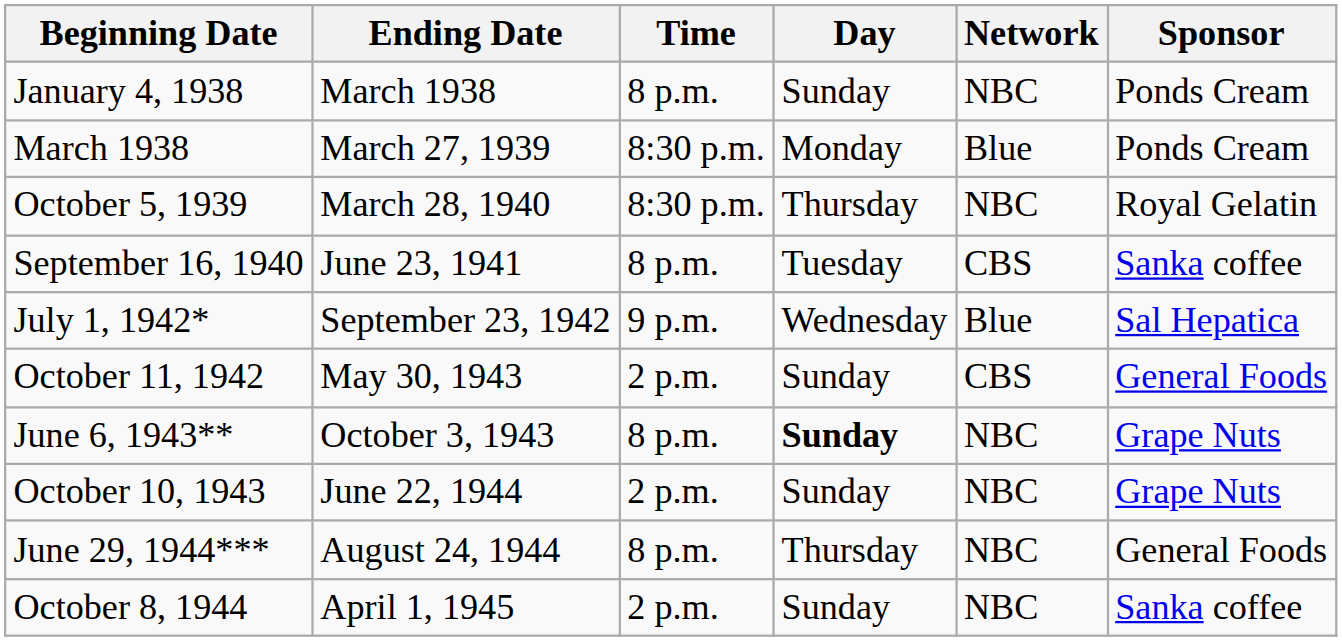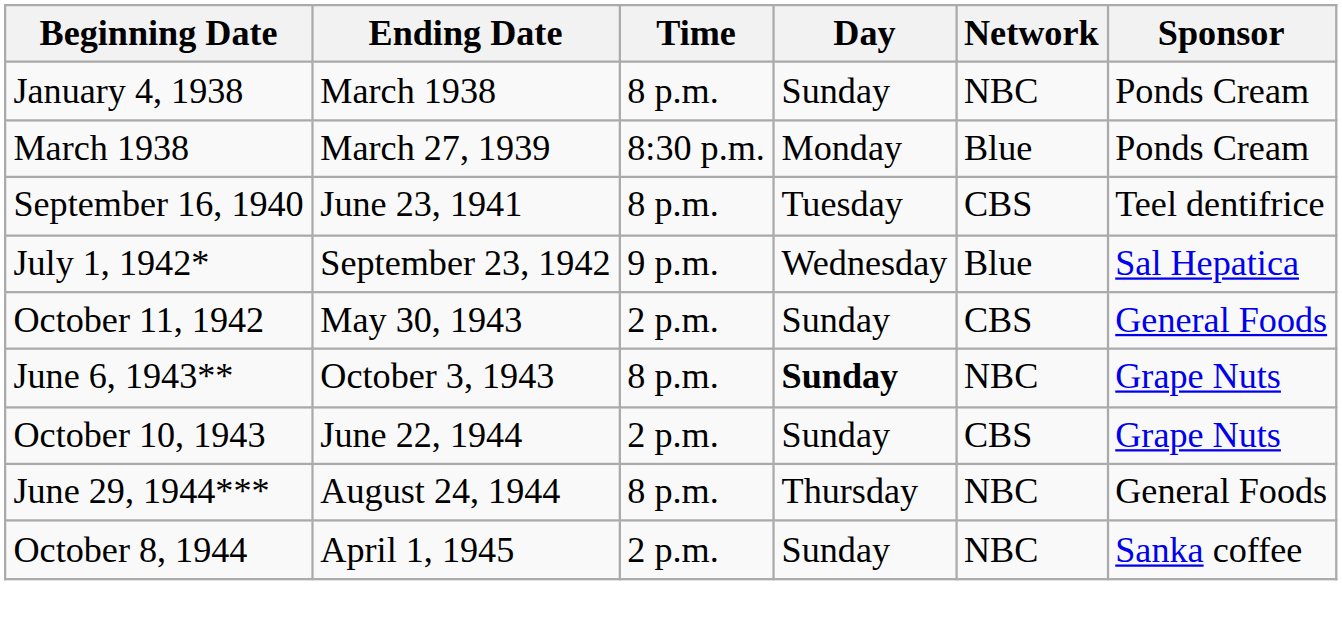 <table class="wikitable">
 <tr>
 <th>Beginning Date</th>
 <th>Ending Date</th>
 <th>Time</th>
 <th>Day</th>
 <th>Network</th>
 <th>Sponsor</th>
 </tr>
 <tr>
 <td>January 4, 1938</td>
 <td>March 1938</td>
 <td>8 p.m.</td>
 <td>Sunday</td>
 <td>NBC</td>
 <td>Ponds Cream</td>
 </tr>
 <tr>
 <td>March 1938</td>
 <td>March 27, 1939</td>
 <td>8:30 p.m.</td>
 <td>Monday</td>
 <td>Blue</td>
 <td>Ponds Cream</td>
 </tr>
 <tr>
-<td>October 5, 1939</td>
-<td>March 28, 1940</td>
-<td>8:30 p.m.</td>
-<td>Thursday</td>
-<td>NBC</td>
-<td>Royal Gelatin</td>
-</tr>
-<tr>
 <td>September 16, 1940</td>
 <td>June 23, 1941</td>
 <td>8 p.m.</td>
 <td>Tuesday</td>
 <td>CBS</td>
-<td><a href='#'>Sanka</a> coffee</td>
+<td>Teel dentifrice</td>
 </tr>
 <tr>
 <td>July 1, 1942*</td>
 <td>September 23, 1942</td>
 <td>9 p.m.</td>
 <td>Wednesday</td>
 <td>Blue</td>
 <td><a href='#'>Sal Hepatica</a></td>
 </tr>
 <tr>
 <td>October 11, 1942</td>
 <td>May 30, 1943</td>
 <td>2 p.m.</td>
 <td>Sunday</td>
 <td>CBS</td>
 <td><a href='#'>General Foods</a></td>
 </tr>
 <tr>
 <td>June 6, 1943**</td>
 <td>October 3, 1943</td>
 <td>8 p.m.</td>
 <td><strong>Sunday</strong></td>
 <td>NBC</td>
 <td><a href='#'>Grape Nuts</a></td>
 </tr>
 <tr>
 <td>October 10, 1943</td>
 <td>June 22, 1944</td>
 <td>2 p.m.</td>
 <td>Sunday</td>
-<td>NBC</td>
+<td>CBS</td>
 <td><a href='#'>Grape Nuts</a></td>
 </tr>
 <tr>
 <td>June 29, 1944***</td>
 <td>August 24, 1944</td>
 <td>8 p.m.</td>
 <td>Thursday</td>
 <td>NBC</td>
 <td>General Foods</td>
 </tr>
 <tr>
 <td>October 8, 1944</td>
 <td>April 1, 1945</td>
 <td>2 p.m.</td>
 <td>Sunday</td>
 <td>NBC</td>
 <td><a href='#'>Sanka</a> coffee</td>
 </tr>
 </table>
